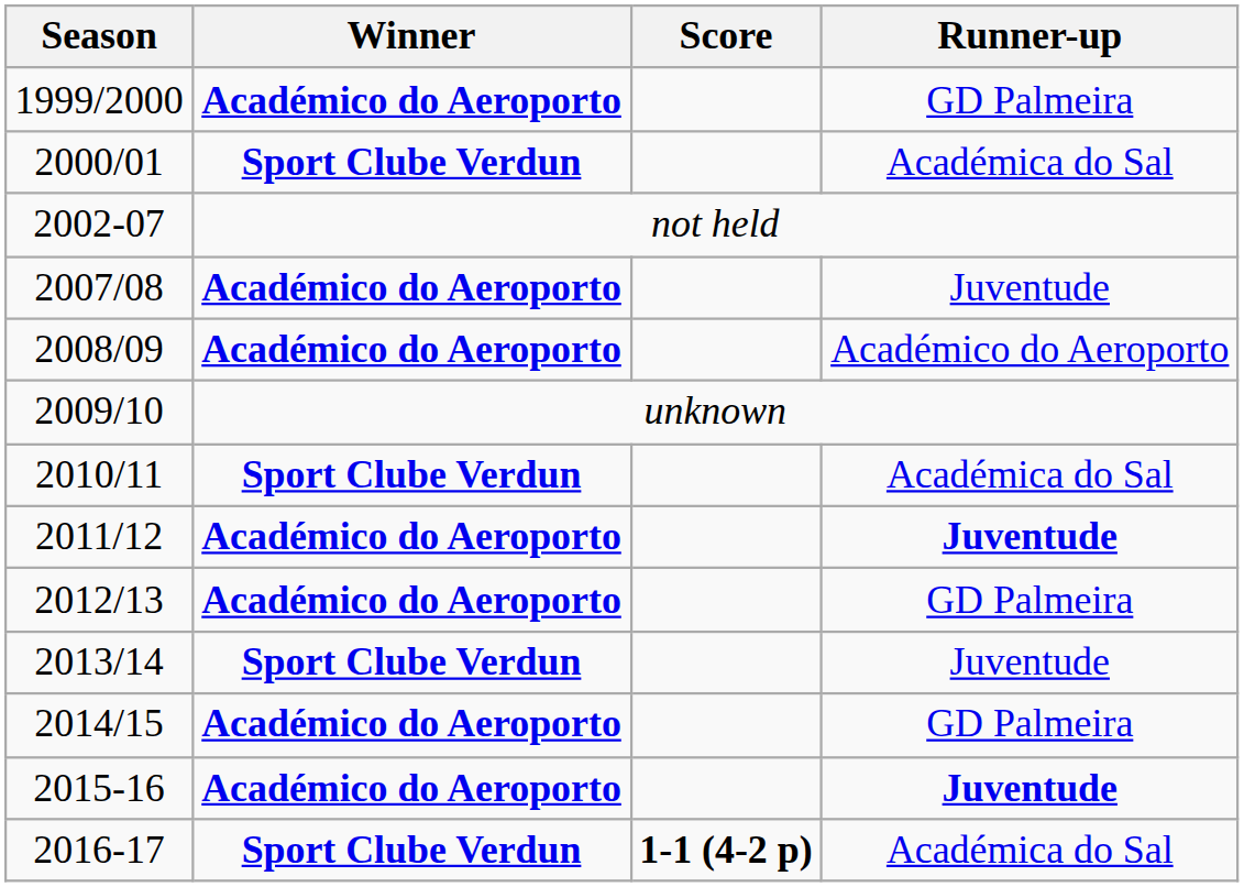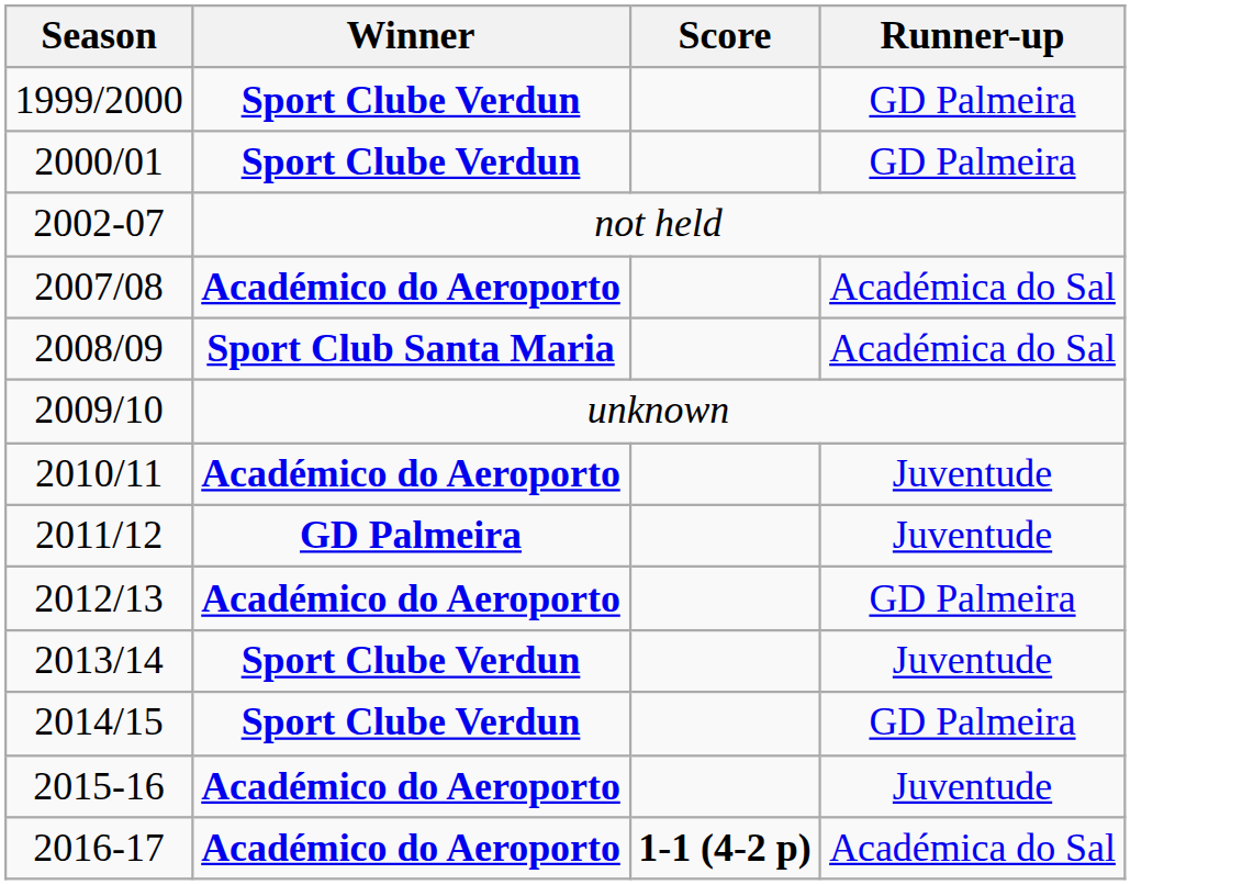 <table class="wikitable" style="text-align: center; font-size:100%">
 <tr>
 <th>Season</th>
 <th>Winner</th>
 <th>Score</th>
 <th>Runner-up</th>
 </tr>
 <tr>
 <td>1999/2000</td>
-<td><strong><a href='#'>Académico do Aeroporto</a></strong></td>
+<td><strong><a href='#'>Sport Clube Verdun</a></strong></td>
 <td></td>
 <td><a href='#'>GD Palmeira</a></td>
 </tr>
 <tr>
 <td>2000/01</td>
 <td><strong><a href='#'>Sport Clube Verdun</a></strong></td>
 <td></td>
-<td><a href='#'>Académica do Sal</a></td>
+<td><a href='#'>GD Palmeira</a></td>
 </tr>
 <tr>
 <td>2002-07</td>
 <td colspan="3"><em>not held</em></td>
 </tr>
 <tr>
 <td>2007/08</td>
 <td><strong><a href='#'>Académico do Aeroporto</a></strong></td>
 <td></td>
-<td><a href='#'>Juventude</a></td>
+<td><a href='#'>Académica do Sal</a></td>
 </tr>
 <tr>
 <td>2008/09</td>
-<td><strong><a href='#'>Académico do Aeroporto</a></strong></td>
+<td><strong><a href='#'>Sport Club Santa Maria</a></strong></td>
 <td></td>
-<td><a href='#'>Académico do Aeroporto</a></td>
+<td><a href='#'>Académica do Sal</a></td>
 </tr>
 <tr>
 <td>2009/10</td>
 <td colspan="3"><em>unknown</em></td>
 </tr>
 <tr>
 <td>2010/11</td>
-<td><strong><a href='#'>Sport Clube Verdun</a></strong></td>
+<td><strong><a href='#'>Académico do Aeroporto</a></strong></td>
 <td></td>
-<td><a href='#'>Académica do Sal</a></td>
+<td><a href='#'>Juventude</a></td>
 </tr>
 <tr>
 <td>2011/12</td>
-<td><strong><a href='#'>Académico do Aeroporto</a></strong></td>
+<td><strong><a href='#'>GD Palmeira</a></strong></td>
 <td></td>
-<td><strong><a href='#'>Juventude</a></strong></td>
+<td><a href='#'>Juventude</a></td>
 </tr>
 <tr>
 <td>2012/13</td>
 <td><strong><a href='#'>Académico do Aeroporto</a></strong></td>
 <td></td>
 <td><a href='#'>GD Palmeira</a></td>
 </tr>
 <tr>
 <td>2013/14</td>
 <td><strong><a href='#'>Sport Clube Verdun</a></strong></td>
 <td></td>
 <td><a href='#'>Juventude</a></td>
 </tr>
 <tr>
 <td>2014/15</td>
-<td><strong><a href='#'>Académico do Aeroporto</a></strong></td>
+<td><strong><a href='#'>Sport Clube Verdun</a></strong></td>
 <td></td>
 <td><a href='#'>GD Palmeira</a></td>
 </tr>
 <tr>
 <td>2015-16</td>
 <td><strong><a href='#'>Académico do Aeroporto</a></strong></td>
 <td></td>
-<td><strong><a href='#'>Juventude</a></strong></td>
+<td><a href='#'>Juventude</a></td>
 </tr>
 <tr>
 <td>2016-17</td>
-<td><strong><a href='#'>Sport Clube Verdun</a></strong></td>
+<td><strong><a href='#'>Académico do Aeroporto</a></strong></td>
 <td><strong>1-1 (4-2 p)</strong></td>
 <td><a href='#'>Académica do Sal</a></td>
 </tr>
 </table>
